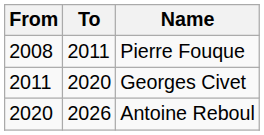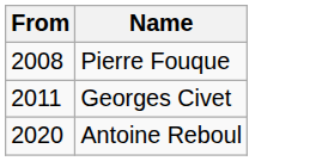 <table class="wikitable">
 <tr>
 <th>From</th>
-<th>To</th>
 <th>Name</th>
 </tr>
 <tr>
 <td>2008</td>
-<td>2011</td>
 <td>Pierre Fouque</td>
 </tr>
 <tr>
 <td>2011</td>
-<td>2020</td>
 <td>Georges Civet</td>
 </tr>
 <tr>
 <td>2020</td>
-<td>2026</td>
 <td>Antoine Reboul</td>
 </tr>
 </table>
